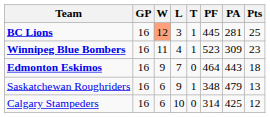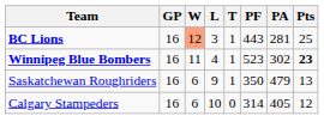 <table class="wikitable" style="float:left; margin-right:1em">
 <tr>
 <th>Team</th>
 <th>GP</th>
 <th>W</th>
 <th>L</th>
 <th>T</th>
 <th>PF</th>
 <th>PA</th>
 <th>Pts</th>
 </tr>
 <tr align="center">
 <td align="left"><strong><a href='#'>BC Lions</a></strong></td>
 <td>16</td>
 <td style="background: lightsalmon;">12</td>
 <td>3</td>
 <td>1</td>
-<td>445</td>
+<td>443</td>
 <td>281</td>
 <td>25</td>
 </tr>
 <tr align="center">
 <td align="left"><strong><a href='#'>Winnipeg Blue Bombers</a></strong></td>
 <td>16</td>
 <td>11</td>
 <td>4</td>
 <td>1</td>
 <td>523</td>
-<td>309</td>
-<td>23</td>
-</tr>
-<tr align="center">
-<td align="left"><strong><a href='#'>Edmonton Eskimos</a></strong></td>
-<td>16</td>
-<td>9</td>
-<td>7</td>
-<td>0</td>
-<td>464</td>
-<td>443</td>
-<td>18</td>
+<td>302</td>
+<td><strong>23</strong></td>
 </tr>
 <tr align="center">
 <td align="left"><a href='#'>Saskatchewan Roughriders</a></td>
 <td>16</td>
 <td>6</td>
 <td>9</td>
 <td>1</td>
-<td>348</td>
+<td>350</td>
 <td>479</td>
 <td>13</td>
 </tr>
 <tr align="center">
 <td align="left"><a href='#'>Calgary Stampeders</a></td>
 <td>16</td>
 <td>6</td>
 <td>10</td>
 <td>0</td>
 <td>314</td>
-<td>425</td>
+<td>405</td>
 <td>12</td>
 </tr>
 </table>
